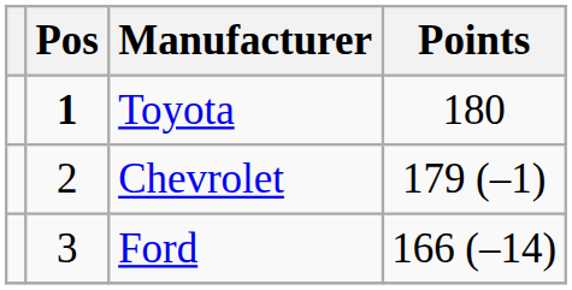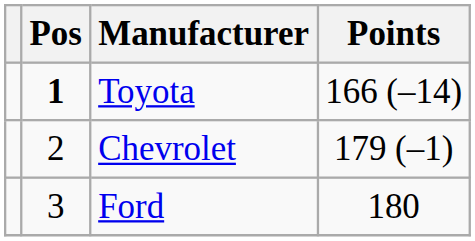 <table class="wikitable" style="font-size: 95%;">
 <tr>
 <th></th>
 <th>Pos</th>
 <th>Manufacturer</th>
 <th>Points</th>
 </tr>
 <tr>
 <td align="left"></td>
 <td style="text-align:center;"><strong>1</strong></td>
 <td><a href='#'>Toyota</a></td>
-<td style="text-align:center;">180</td>
+<td style="text-align:center;">166 (–14)</td>
 </tr>
 <tr>
 <td align="left"></td>
 <td style="text-align:center;">2</td>
 <td><a href='#'>Chevrolet</a></td>
 <td style="text-align:center;">179 (–1)</td>
 </tr>
 <tr>
 <td align="left"></td>
 <td style="text-align:center;">3</td>
 <td><a href='#'>Ford</a></td>
-<td style="text-align:center;">166 (–14)</td>
+<td style="text-align:center;">180</td>
 </tr>
 <tr class="sortbottom">
 </tr>
 </table>
